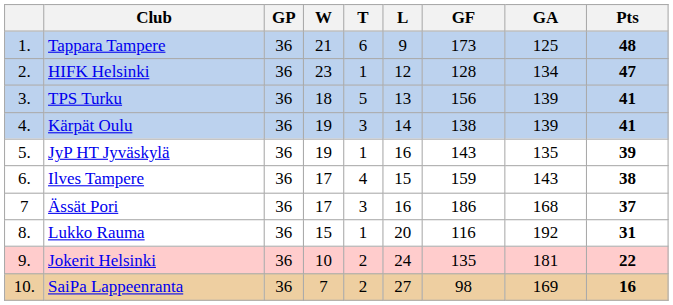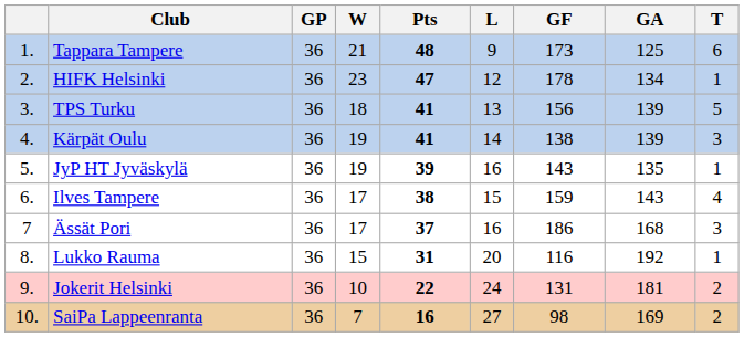 <table class="wikitable">
 <tr>
 <th width="30"></th>
 <th width="200">Club</th>
 <th width="30">GP</th>
 <th width="30">W</th>
-<th width="30">T</th>
+<th width="70">Pts</th>
 <th width="30">L</th>
 <th width="70">GF</th>
 <th width="70">GA</th>
-<th width="70">Pts</th>
+<th width="30">T</th>
 </tr>
 <tr bgcolor="#BCD2EE" align="center">
 <td>1.</td>
 <td align="left"><a href='#'>Tappara Tampere</a></td>
 <td>36</td>
 <td>21</td>
-<td>6</td>
+<td><strong>48</strong></td>
 <td>9</td>
 <td>173</td>
 <td>125</td>
-<td><strong>48</strong></td>
+<td>6</td>
 </tr>
 <tr bgcolor="#BCD2EE" align="center">
 <td>2.</td>
 <td align="left"><a href='#'>HIFK Helsinki</a></td>
 <td>36</td>
 <td>23</td>
+<td><strong>47</strong></td>
+<td>12</td>
+<td>178</td>
+<td>134</td>
 <td>1</td>
-<td>12</td>
-<td>128</td>
-<td>134</td>
-<td><strong>47</strong></td>
 </tr>
 <tr bgcolor="#BCD2EE" align="center">
 <td>3.</td>
 <td align="left"><a href='#'>TPS Turku</a></td>
 <td>36</td>
 <td>18</td>
-<td>5</td>
+<td><strong>41</strong></td>
 <td>13</td>
 <td>156</td>
 <td>139</td>
-<td><strong>41</strong></td>
+<td>5</td>
 </tr>
 <tr bgcolor="#BCD2EE" align="center">
 <td>4.</td>
 <td align="left"><a href='#'>Kärpät Oulu</a></td>
 <td>36</td>
 <td>19</td>
-<td>3</td>
+<td><strong>41</strong></td>
 <td>14</td>
 <td>138</td>
 <td>139</td>
-<td><strong>41</strong></td>
+<td>3</td>
 </tr>
 <tr bgcolor="#FFFFFF" align="center">
 <td>5.</td>
 <td align="left"><a href='#'>JyP HT Jyväskylä</a></td>
 <td>36</td>
 <td>19</td>
-<td>1</td>
+<td><strong>39</strong></td>
 <td>16</td>
 <td>143</td>
 <td>135</td>
-<td><strong>39</strong></td>
+<td>1</td>
 </tr>
 <tr bgcolor="#FFFFFF" align="center">
 <td>6.</td>
 <td align="left"><a href='#'>Ilves Tampere</a></td>
 <td>36</td>
 <td>17</td>
-<td>4</td>
+<td><strong>38</strong></td>
 <td>15</td>
 <td>159</td>
 <td>143</td>
-<td><strong>38</strong></td>
+<td>4</td>
 </tr>
 <tr bgcolor="#FFFFFF" align="center">
 <td>7</td>
 <td align="left"><a href='#'>Ässät Pori</a></td>
 <td>36</td>
 <td>17</td>
-<td>3</td>
+<td><strong>37</strong></td>
 <td>16</td>
 <td>186</td>
 <td>168</td>
-<td><strong>37</strong></td>
+<td>3</td>
 </tr>
 <tr bgcolor="#FFFFFF" align="center">
 <td>8.</td>
 <td align="left"><a href='#'>Lukko Rauma</a></td>
 <td>36</td>
 <td>15</td>
-<td>1</td>
+<td><strong>31</strong></td>
 <td>20</td>
 <td>116</td>
 <td>192</td>
-<td><strong>31</strong></td>
+<td>1</td>
 </tr>
 <tr bgcolor="#ffcccc" align="center">
 <td>9.</td>
 <td align="left"><a href='#'>Jokerit Helsinki</a></td>
 <td>36</td>
 <td>10</td>
+<td><strong>22</strong></td>
+<td>24</td>
+<td>131</td>
+<td>181</td>
 <td>2</td>
-<td>24</td>
-<td>135</td>
-<td>181</td>
-<td><strong>22</strong></td>
 </tr>
 <tr bgcolor="#EECFA1" align="center">
 <td>10.</td>
 <td align="left"><a href='#'>SaiPa Lappeenranta</a></td>
 <td>36</td>
 <td>7</td>
-<td>2</td>
+<td><strong>16</strong></td>
 <td>27</td>
 <td>98</td>
 <td>169</td>
-<td><strong>16</strong></td>
+<td>2</td>
 </tr>
 </table>
